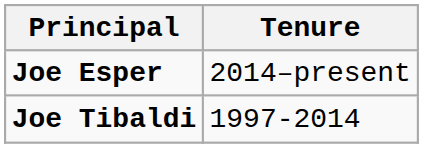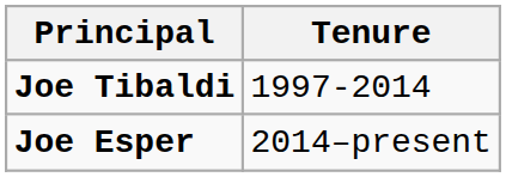 <table class="wikitable">
 <tr>
 <th>Principal</th>
 <th>Tenure</th>
 </tr>
 <tr>
+<td><strong>Joe Tibaldi</strong></td>
+<td>1997-2014</td>
+</tr>
+<tr>
 <td><strong>Joe Esper</strong></td>
 <td>2014–present</td>
 </tr>
-<tr>
-<td><strong>Joe Tibaldi</strong></td>
-<td>1997-2014</td>
-</tr>
 </table>
